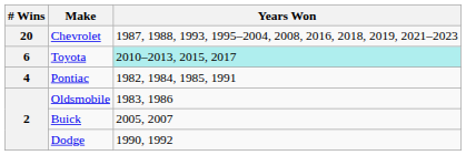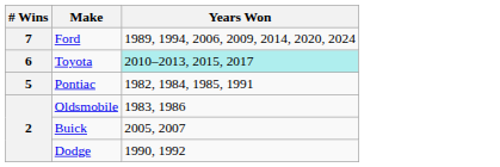 <table class="wikitable" style="font-size: 95%;">
 <tr>
 <th># Wins</th>
 <th>Make</th>
 <th>Years Won</th>
 </tr>
 <tr>
-<th>20</th>
-<td> <a href='#'>Chevrolet</a></td>
-<td>1987, 1988, 1993, 1995–2004, 2008, 2016, 2018, 2019, 2021–2023</td>
+<th>7</th>
+<td> <a href='#'>Ford</a></td>
+<td>1989, 1994, 2006, 2009, 2014, 2020, 2024</td>
 </tr>
 <tr>
 <th>6</th>
 <td> <a href='#'>Toyota</a></td>
 <td style="background: paleturquoise;">2010–2013, 2015, 2017</td>
 </tr>
 <tr>
-<th>4</th>
+<th>5</th>
 <td> <a href='#'>Pontiac</a></td>
 <td>1982, 1984, 1985, 1991</td>
 </tr>
 <tr>
 <th rowspan="3">2</th>
 <td> <a href='#'>Oldsmobile</a></td>
 <td>1983, 1986</td>
 </tr>
 <tr>
 <td> <a href='#'>Buick</a></td>
 <td>2005, 2007</td>
 </tr>
 <tr>
 <td> <a href='#'>Dodge</a></td>
 <td>1990, 1992</td>
 </tr>
 </table>
